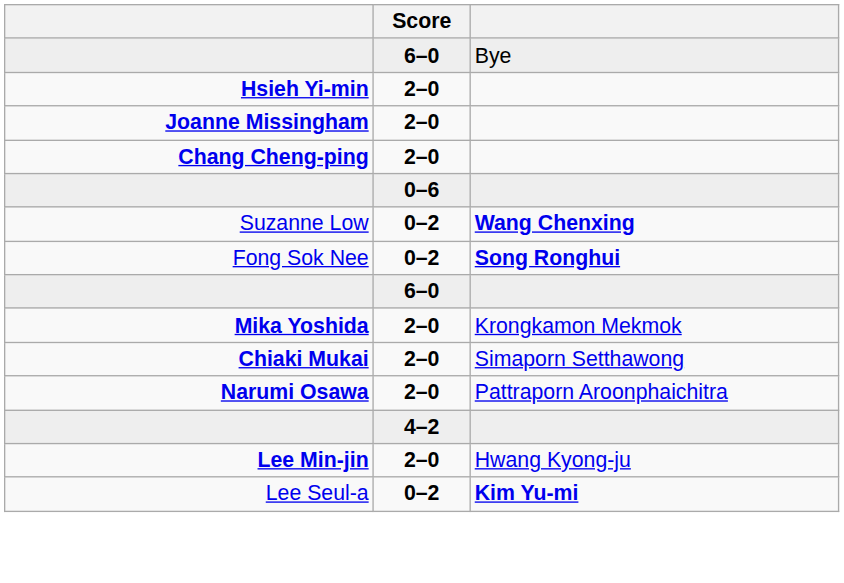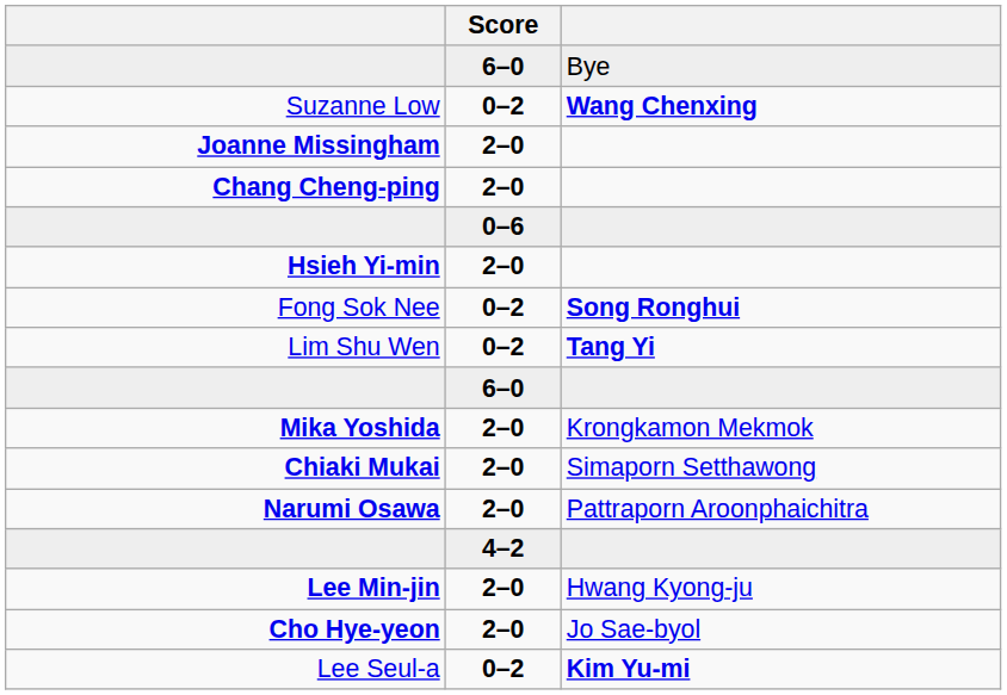 <table class="wikitable" style="text-align: center;">
 <tr>
 <th align="right" width="270"></th>
 <th width="65">Score</th>
 <th align="left" width="270"></th>
 </tr>
 <tr bgcolor=eeeeee>
 <td align=right><strong></strong></td>
 <td align=center><strong>6–0</strong></td>
 <td align=left>Bye</td>
 </tr>
 <tr>
-<td align=right><strong><a href='#'>Hsieh Yi-min</a></strong></td>
-<td align=center><strong>2–0</strong></td>
-<td align=left></td>
+<td align=right><a href='#'>Suzanne Low</a></td>
+<td align=center><strong>0–2</strong></td>
+<td align=left><strong><a href='#'>Wang Chenxing</a></strong></td>
 </tr>
 <tr>
 <td align=right><strong><a href='#'>Joanne Missingham</a></strong></td>
 <td align=center><strong>2–0</strong></td>
 <td align=left></td>
 </tr>
 <tr>
 <td align=right><strong><a href='#'>Chang Cheng-ping</a></strong></td>
 <td align=center><strong>2–0</strong></td>
 <td align=left></td>
 </tr>
 <tr bgcolor=eeeeee>
 <td align=right></td>
 <td align=center><strong>0–6</strong></td>
 <td align=left><strong></strong></td>
 </tr>
 <tr>
-<td align=right><a href='#'>Suzanne Low</a></td>
-<td align=center><strong>0–2</strong></td>
-<td align=left><strong><a href='#'>Wang Chenxing</a></strong></td>
+<td align=right><strong><a href='#'>Hsieh Yi-min</a></strong></td>
+<td align=center><strong>2–0</strong></td>
+<td align=left></td>
 </tr>
 <tr>
 <td align=right><a href='#'>Fong Sok Nee</a></td>
 <td align=center><strong>0–2</strong></td>
 <td align=left><strong><a href='#'>Song Ronghui</a></strong></td>
+</tr>
+<tr>
+<td align=right><a href='#'>Lim Shu Wen</a></td>
+<td align=center><strong>0–2</strong></td>
+<td align=left><strong><a href='#'>Tang Yi</a></strong></td>
 </tr>
 <tr bgcolor=eeeeee>
 <td align=right><strong></strong></td>
 <td align=center><strong>6–0</strong></td>
 <td align=left></td>
 </tr>
 <tr>
 <td align=right><strong><a href='#'>Mika Yoshida</a></strong></td>
 <td align=center><strong>2–0</strong></td>
 <td align=left><a href='#'>Krongkamon Mekmok</a></td>
 </tr>
 <tr>
 <td align=right><strong><a href='#'>Chiaki Mukai</a></strong></td>
 <td align=center><strong>2–0</strong></td>
 <td align=left><a href='#'>Simaporn Setthawong</a></td>
 </tr>
 <tr>
 <td align=right><strong><a href='#'>Narumi Osawa</a></strong></td>
 <td align=center><strong>2–0</strong></td>
 <td align=left><a href='#'>Pattraporn Aroonphaichitra</a></td>
 </tr>
 <tr bgcolor=eeeeee>
 <td align=right><strong></strong></td>
 <td align=center><strong>4–2</strong></td>
 <td align=left></td>
 </tr>
 <tr>
 <td align=right><strong><a href='#'>Lee Min-jin</a></strong></td>
 <td align=center><strong>2–0</strong></td>
 <td align=left><a href='#'>Hwang Kyong-ju</a></td>
 </tr>
 <tr>
+<td align=right><strong><a href='#'>Cho Hye-yeon</a></strong></td>
+<td align=center><strong>2–0</strong></td>
+<td align=left><a href='#'>Jo Sae-byol</a></td>
+</tr>
+<tr>
 <td align=right><a href='#'>Lee Seul-a</a></td>
 <td align=center><strong>0–2</strong></td>
 <td align=left><strong><a href='#'>Kim Yu-mi</a></strong></td>
 </tr>
 </table>
